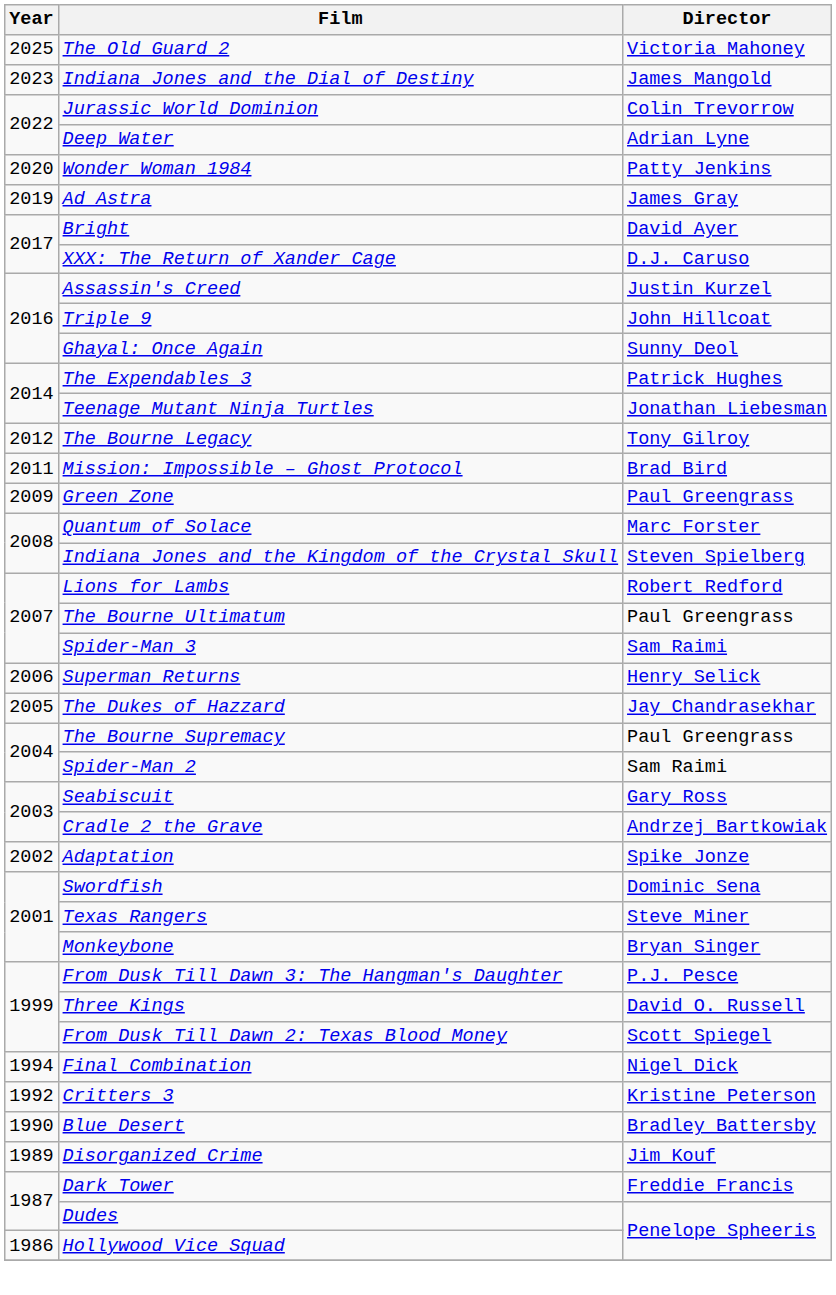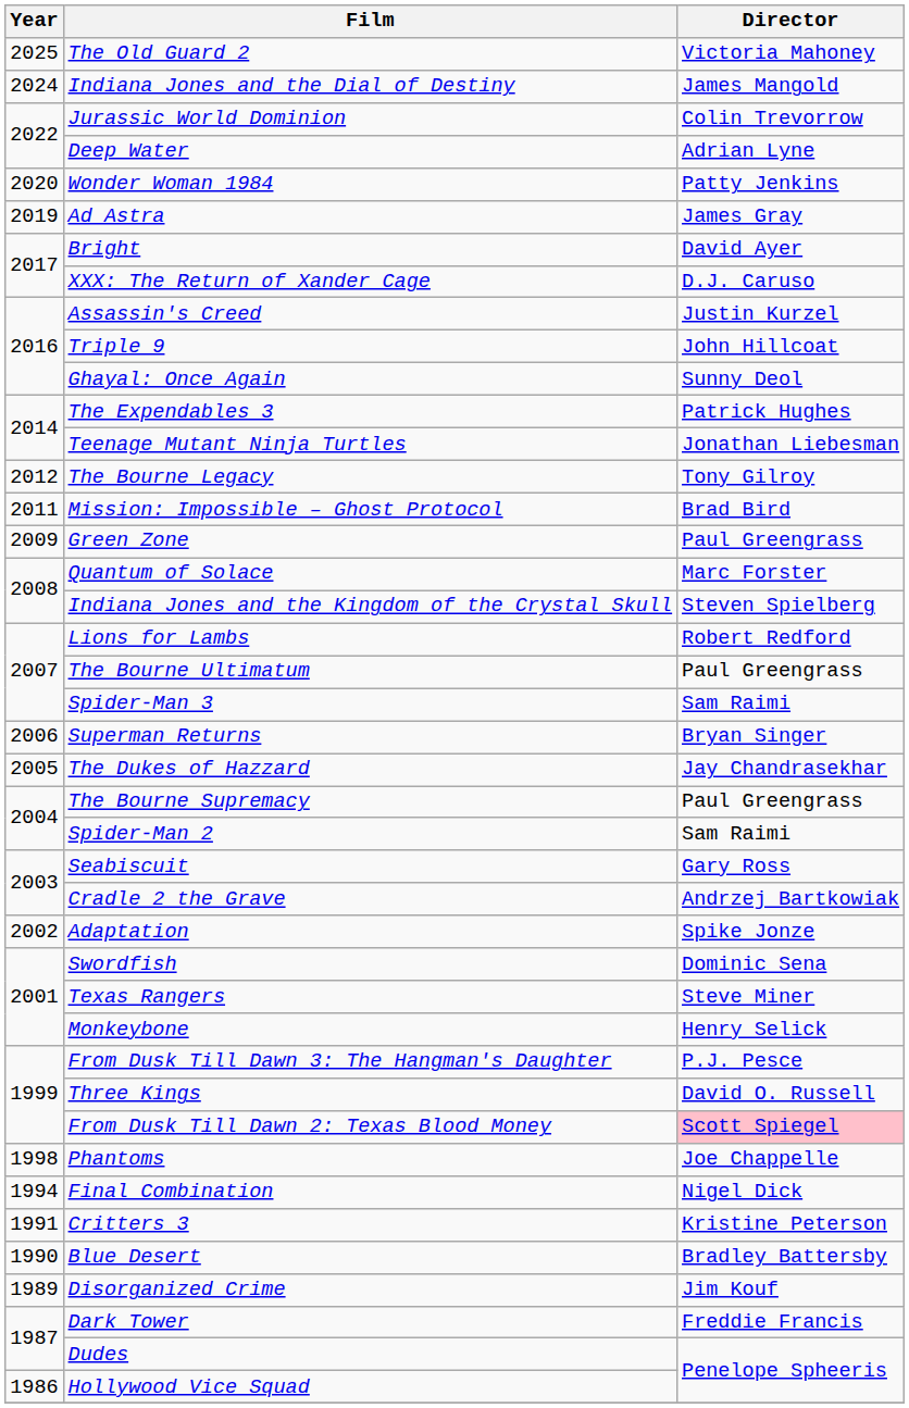 <table class="wikitable" style="font-size: 95%;">
 <tr>
 <th>Year</th>
 <th>Film</th>
 <th>Director</th>
 </tr>
 <tr>
 <td>2025</td>
 <td><em><a href='#'>The Old Guard 2</a></em></td>
 <td><a href='#'>Victoria Mahoney</a></td>
 </tr>
 <tr>
-<td>2023</td>
+<td>2024</td>
 <td><em><a href='#'>Indiana Jones and the Dial of Destiny</a></em></td>
 <td><a href='#'>James Mangold</a></td>
 </tr>
 <tr>
 <td rowspan="2">2022</td>
 <td><em><a href='#'>Jurassic World Dominion</a></em></td>
 <td><a href='#'>Colin Trevorrow</a></td>
 </tr>
 <tr>
 <td><em><a href='#'>Deep Water</a></em></td>
 <td><a href='#'>Adrian Lyne</a></td>
 </tr>
 <tr>
 <td>2020</td>
 <td><em><a href='#'>Wonder Woman 1984</a></em></td>
 <td><a href='#'>Patty Jenkins</a></td>
 </tr>
 <tr>
 <td>2019</td>
 <td><em><a href='#'>Ad Astra</a></em></td>
 <td><a href='#'>James Gray</a></td>
 </tr>
 <tr>
 <td rowspan="2">2017</td>
 <td><em><a href='#'>Bright</a></em></td>
 <td><a href='#'>David Ayer</a></td>
 </tr>
 <tr>
 <td><em><a href='#'>XXX: The Return of Xander Cage</a></em></td>
 <td><a href='#'>D.J. Caruso</a></td>
 </tr>
 <tr>
 <td rowspan="3">2016</td>
 <td><em><a href='#'>Assassin's Creed</a></em></td>
 <td><a href='#'>Justin Kurzel</a></td>
 </tr>
 <tr>
 <td><em><a href='#'>Triple 9</a></em></td>
 <td><a href='#'>John Hillcoat</a></td>
 </tr>
 <tr>
 <td><em><a href='#'>Ghayal: Once Again</a></em></td>
 <td><a href='#'>Sunny Deol</a></td>
 </tr>
 <tr>
 <td rowspan="2">2014</td>
 <td><em><a href='#'>The Expendables 3</a></em></td>
 <td><a href='#'>Patrick Hughes</a></td>
 </tr>
 <tr>
 <td><em><a href='#'>Teenage Mutant Ninja Turtles</a></em></td>
 <td><a href='#'>Jonathan Liebesman</a></td>
 </tr>
 <tr>
 <td>2012</td>
 <td><em><a href='#'>The Bourne Legacy</a></em></td>
 <td><a href='#'>Tony Gilroy</a></td>
 </tr>
 <tr>
 <td>2011</td>
 <td><em><a href='#'>Mission: Impossible – Ghost Protocol</a></em></td>
 <td><a href='#'>Brad Bird</a></td>
 </tr>
 <tr>
 <td>2009</td>
 <td><em><a href='#'>Green Zone</a></em></td>
 <td><a href='#'>Paul Greengrass</a></td>
 </tr>
 <tr>
 <td rowspan="2">2008</td>
 <td><em><a href='#'>Quantum of Solace</a></em></td>
 <td><a href='#'>Marc Forster</a></td>
 </tr>
 <tr>
 <td><em><a href='#'>Indiana Jones and the Kingdom of the Crystal Skull</a></em></td>
 <td><a href='#'>Steven Spielberg</a></td>
 </tr>
 <tr>
 <td rowspan="3">2007</td>
 <td><em><a href='#'>Lions for Lambs</a></em></td>
 <td><a href='#'>Robert Redford</a></td>
 </tr>
 <tr>
 <td><em><a href='#'>The Bourne Ultimatum</a></em></td>
 <td>Paul Greengrass</td>
 </tr>
 <tr>
 <td><em><a href='#'>Spider-Man 3</a></em></td>
 <td><a href='#'>Sam Raimi</a></td>
 </tr>
 <tr>
 <td>2006</td>
 <td><em><a href='#'>Superman Returns</a></em></td>
-<td><a href='#'>Henry Selick</a></td>
+<td><a href='#'>Bryan Singer</a></td>
 </tr>
 <tr>
 <td>2005</td>
 <td><em><a href='#'>The Dukes of Hazzard</a></em></td>
 <td><a href='#'>Jay Chandrasekhar</a></td>
 </tr>
 <tr>
 <td rowspan="2">2004</td>
 <td><em><a href='#'>The Bourne Supremacy</a></em></td>
 <td>Paul Greengrass</td>
 </tr>
 <tr>
 <td><em><a href='#'>Spider-Man 2</a></em></td>
 <td>Sam Raimi</td>
 </tr>
 <tr>
 <td rowspan="2">2003</td>
 <td><em><a href='#'>Seabiscuit</a></em></td>
 <td><a href='#'>Gary Ross</a></td>
 </tr>
 <tr>
 <td><em><a href='#'>Cradle 2 the Grave</a></em></td>
 <td><a href='#'>Andrzej Bartkowiak</a></td>
 </tr>
 <tr>
 <td>2002</td>
 <td><em><a href='#'>Adaptation</a></em></td>
 <td><a href='#'>Spike Jonze</a></td>
 </tr>
 <tr>
 <td rowspan="3">2001</td>
 <td><em><a href='#'>Swordfish</a></em></td>
 <td><a href='#'>Dominic Sena</a></td>
 </tr>
 <tr>
 <td><em><a href='#'>Texas Rangers</a></em></td>
 <td><a href='#'>Steve Miner</a></td>
 </tr>
 <tr>
 <td><em><a href='#'>Monkeybone</a></em></td>
-<td><a href='#'>Bryan Singer</a></td>
+<td><a href='#'>Henry Selick</a></td>
 </tr>
 <tr>
 <td rowspan="3">1999</td>
 <td><em><a href='#'>From Dusk Till Dawn 3: The Hangman's Daughter</a></em></td>
 <td><a href='#'>P.J. Pesce</a></td>
 </tr>
 <tr>
 <td><em><a href='#'>Three Kings</a></em></td>
 <td><a href='#'>David O. Russell</a></td>
 </tr>
 <tr>
 <td><em><a href='#'>From Dusk Till Dawn 2: Texas Blood Money</a></em></td>
-<td><a href='#'>Scott Spiegel</a></td>
+<td style="background: pink;"><a href='#'>Scott Spiegel</a></td>
+</tr>
+<tr>
+<td>1998</td>
+<td><em><a href='#'>Phantoms</a></em></td>
+<td><a href='#'>Joe Chappelle</a></td>
 </tr>
 <tr>
 <td>1994</td>
 <td><em><a href='#'>Final Combination</a></em></td>
 <td><a href='#'>Nigel Dick</a></td>
 </tr>
 <tr>
-<td>1992</td>
+<td>1991</td>
 <td><em><a href='#'>Critters 3</a></em></td>
 <td><a href='#'>Kristine Peterson</a></td>
 </tr>
 <tr>
 <td>1990</td>
 <td><em><a href='#'>Blue Desert</a></em></td>
 <td><a href='#'>Bradley Battersby</a></td>
 </tr>
 <tr>
 <td>1989</td>
 <td><em><a href='#'>Disorganized Crime</a></em></td>
 <td><a href='#'>Jim Kouf</a></td>
 </tr>
 <tr>
 <td rowspan="2">1987</td>
 <td><em><a href='#'>Dark Tower</a></em></td>
 <td><a href='#'>Freddie Francis</a></td>
 </tr>
 <tr>
 <td><em><a href='#'>Dudes</a></em></td>
 <td rowspan="2"><a href='#'>Penelope Spheeris</a></td>
 </tr>
 <tr>
 <td>1986</td>
 <td><em><a href='#'>Hollywood Vice Squad</a></em></td>
 </tr>
 <tr>
 </tr>
 </table>
